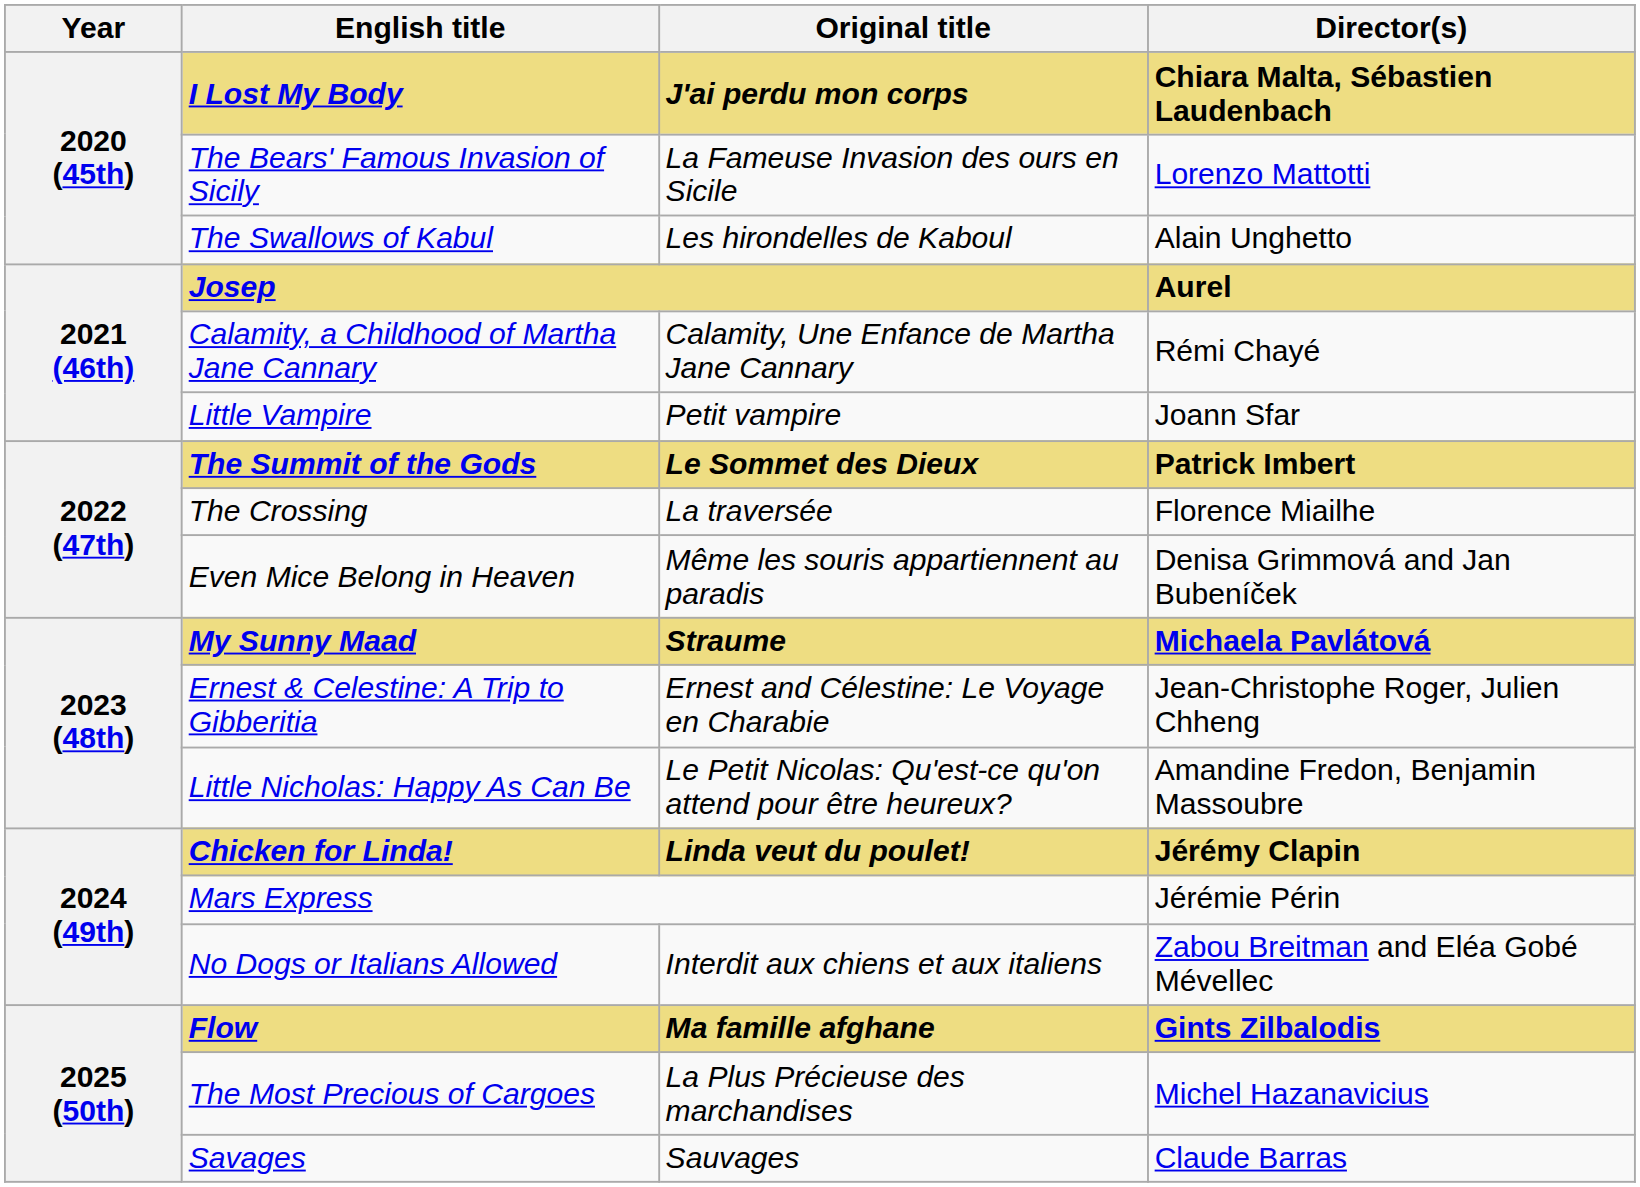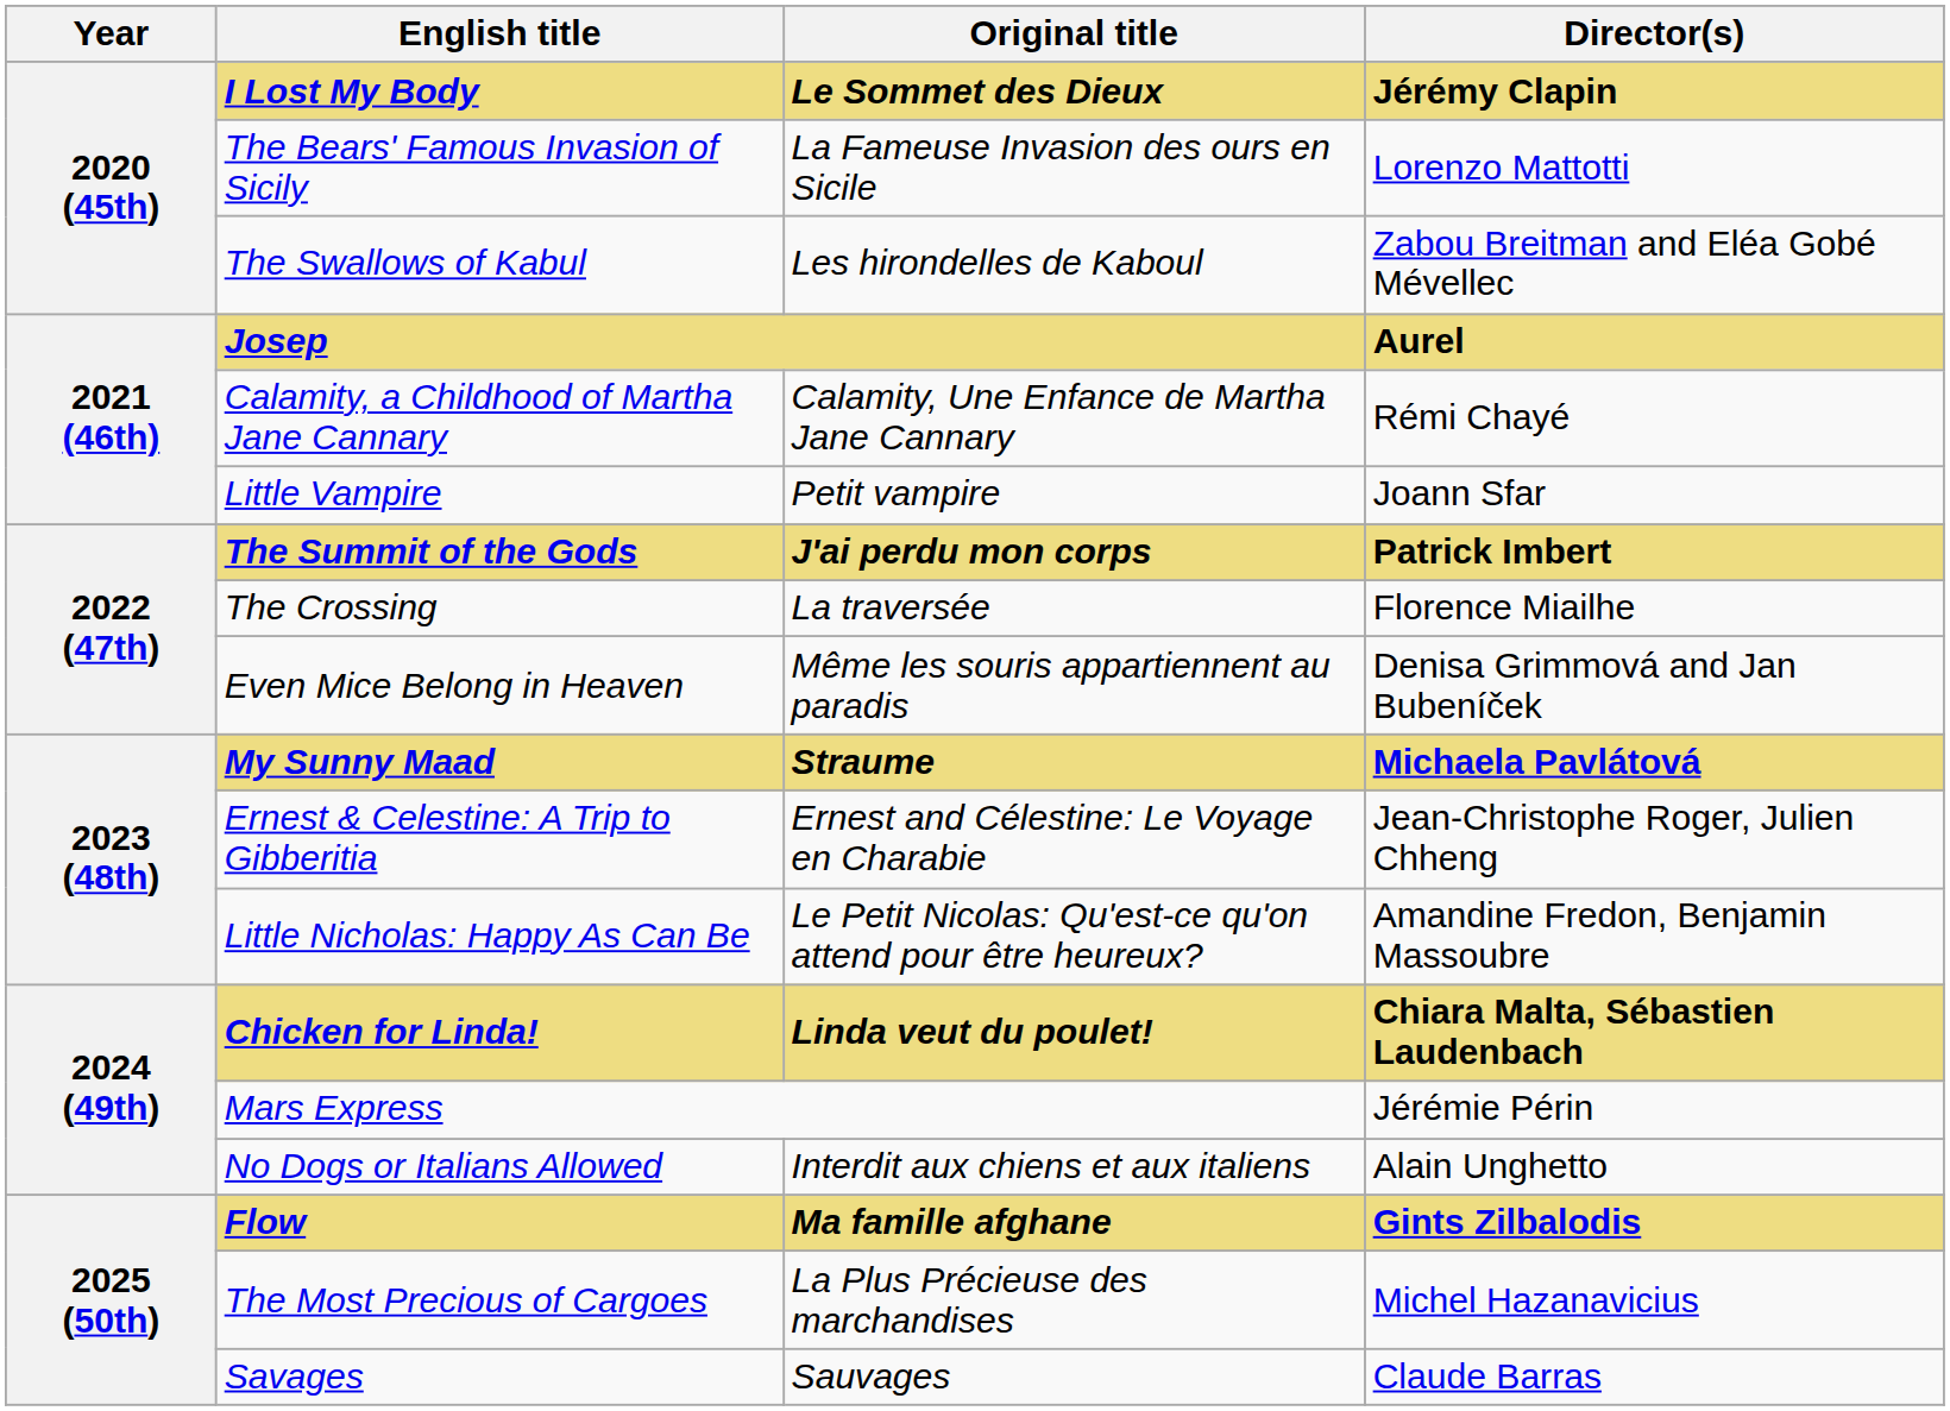 <table class="wikitable">
 <tr>
 <th width="100">Year</th>
 <th width="300">English title</th>
 <th width="300">Original title</th>
 <th width="300">Director(s)</th>
 </tr>
 <tr>
 <th rowspan="3" style="text-align:center;">2020<br>(<a href='#'>45th</a>)</th>
 <td style="background:#eedd82;"><strong><em><a href='#'>I Lost My Body</a></em></strong></td>
-<td style="background:#eedd82;"><strong><em>J'ai perdu mon corps</em></strong></td>
-<td style="background:#eedd82;"><strong>Chiara Malta, Sébastien Laudenbach</strong></td>
+<td style="background:#eedd82;"><strong><em>Le Sommet des Dieux</em></strong></td>
+<td style="background:#eedd82;"><strong>Jérémy Clapin</strong></td>
 </tr>
 <tr>
 <td><em><a href='#'>The Bears' Famous Invasion of Sicily</a></em></td>
 <td><em>La Fameuse Invasion des ours en Sicile</em></td>
 <td><a href='#'>Lorenzo Mattotti</a></td>
 </tr>
 <tr>
 <td><em><a href='#'>The Swallows of Kabul</a></em></td>
 <td><em>Les hirondelles de Kaboul</em></td>
-<td>Alain Unghetto</td>
+<td><a href='#'>Zabou Breitman</a> and Eléa Gobé Mévellec</td>
 </tr>
 <tr>
 <th rowspan="3" style="text-align:center;">2021<br><a href='#'>(46th)</a><br></th>
 <td colspan="2" style="background:#eedd82;"><strong><em><a href='#'>Josep</a></em></strong></td>
 <td style="background:#eedd82;"><strong>Aurel</strong></td>
 </tr>
 <tr>
 <td><em><a href='#'>Calamity, a Childhood of Martha Jane Cannary</a></em></td>
 <td><em>Calamity, Une Enfance de Martha Jane Cannary</em></td>
 <td>Rémi Chayé</td>
 </tr>
 <tr>
 <td><em><a href='#'>Little Vampire</a></em></td>
 <td><em>Petit vampire</em></td>
 <td>Joann Sfar</td>
 </tr>
 <tr>
 <th rowspan="3" style="text-align:center;">2022<br>(<a href='#'>47th</a>)</th>
 <td style="background:#eedd82;"><strong><em><a href='#'>The Summit of the Gods</a></em></strong></td>
-<td style="background:#eedd82;"><strong><em>Le Sommet des Dieux</em></strong></td>
+<td style="background:#eedd82;"><strong><em>J'ai perdu mon corps</em></strong></td>
 <td style="background:#eedd82;"><strong>Patrick Imbert</strong></td>
 </tr>
 <tr>
 <td><em>The Crossing</em></td>
 <td><em>La traversée</em></td>
 <td>Florence Miailhe</td>
 </tr>
 <tr>
 <td><em>Even Mice Belong in Heaven</em></td>
 <td><em>Même les souris appartiennent au paradis</em></td>
 <td>Denisa Grimmová and Jan Bubeníček</td>
 </tr>
 <tr>
 <th rowspan="3" style="text-align:center;">2023<br>(<a href='#'>48th</a>)</th>
 <td style="background:#eedd82;"><strong><em><a href='#'>My Sunny Maad</a></em></strong></td>
 <td style="background:#eedd82;"><strong><em>Straume</em></strong></td>
 <td style="background:#eedd82;"><strong><a href='#'>Michaela Pavlátová</a></strong></td>
 </tr>
 <tr>
 <td><em><a href='#'>Ernest & Celestine: A Trip to Gibberitia</a></em></td>
 <td><em>Ernest and Célestine: Le Voyage en Charabie</em></td>
 <td>Jean-Christophe Roger, Julien Chheng</td>
 </tr>
 <tr>
 <td><em><a href='#'>Little Nicholas: Happy As Can Be</a></em></td>
 <td><em>Le Petit Nicolas: Qu'est-ce qu'on attend pour être heureux?</em></td>
 <td>Amandine Fredon, Benjamin Massoubre</td>
 </tr>
 <tr>
 <th rowspan="3" style="text-align:center;">2024<br>(<a href='#'>49th</a>)</th>
 <td style="background:#eedd82;"><strong><em><a href='#'>Chicken for Linda!</a></em></strong></td>
 <td style="background:#eedd82;"><strong><em>Linda veut du poulet!</em></strong></td>
-<td style="background:#eedd82;"><strong>Jérémy Clapin</strong></td>
+<td style="background:#eedd82;"><strong>Chiara Malta, Sébastien Laudenbach</strong></td>
 </tr>
 <tr>
 <td colspan=2><em><a href='#'>Mars Express</a></em></td>
 <td>Jérémie Périn</td>
 </tr>
 <tr>
 <td><em><a href='#'>No Dogs or Italians Allowed</a></em></td>
 <td><em>Interdit aux chiens et aux italiens</em></td>
-<td><a href='#'>Zabou Breitman</a> and Eléa Gobé Mévellec</td>
+<td>Alain Unghetto</td>
 </tr>
 <tr>
 <th rowspan="3" style="text-align:center;">2025<br>(<a href='#'>50th</a>)</th>
 <td style="background:#eedd82;"><strong><em><a href='#'>Flow</a></em></strong></td>
 <td style="background:#eedd82;"><strong><em>Ma famille afghane</em></strong></td>
 <td style="background:#eedd82;"><strong><a href='#'>Gints Zilbalodis</a></strong></td>
 </tr>
 <tr>
 <td><em><a href='#'>The Most Precious of Cargoes</a></em></td>
 <td><em>La Plus Précieuse des marchandises</em></td>
 <td><a href='#'>Michel Hazanavicius</a></td>
 </tr>
 <tr>
 <td><em><a href='#'>Savages</a></em></td>
 <td><em>Sauvages</em></td>
 <td><a href='#'>Claude Barras</a></td>
 </tr>
 </table>
